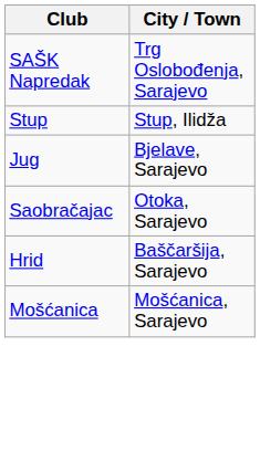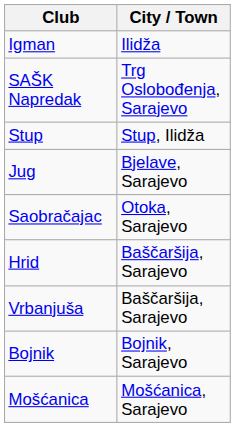 <table class="wikitable sortable">
 <tr>
 <th style="width:100px;">Club</th>
 <th style="width:100px;">City / Town</th>
+</tr>
+<tr>
+<td><a href='#'>Igman</a></td>
+<td><a href='#'>Ilidža</a></td>
 </tr>
 <tr>
 <td><a href='#'>SAŠK Napredak</a></td>
 <td><a href='#'>Trg Oslobođenja</a>, <a href='#'>Sarajevo</a></td>
 </tr>
 <tr>
 <td><a href='#'>Stup</a></td>
 <td><a href='#'>Stup</a>, Ilidža</td>
 </tr>
 <tr>
 <td><a href='#'>Jug</a></td>
 <td><a href='#'>Bjelave</a>, Sarajevo</td>
 </tr>
 <tr>
 <td><a href='#'>Saobračajac</a></td>
 <td><a href='#'>Otoka</a>, Sarajevo</td>
 </tr>
 <tr>
 <td><a href='#'>Hrid</a></td>
 <td><a href='#'>Baščaršija</a>, Sarajevo</td>
 </tr>
 <tr>
+<td><a href='#'>Vrbanjuša</a></td>
+<td>Baščaršija, Sarajevo</td>
+</tr>
+<tr>
+<td><a href='#'>Bojnik</a></td>
+<td><a href='#'>Bojnik</a>, Sarajevo</td>
+</tr>
+<tr>
 <td><a href='#'>Mošćanica</a></td>
 <td><a href='#'>Mošćanica</a>, Sarajevo</td>
 </tr>
 </table>
